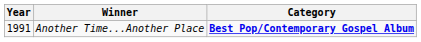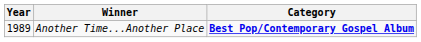 <table class="wikitable">
 <tr>
 <th>Year</th>
 <th>Winner</th>
 <th>Category</th>
 </tr>
 <tr>
-<td>1991</td>
+<td>1989</td>
 <td><em>Another Time...Another Place</em></td>
 <td><strong><a href='#'>Best Pop/Contemporary Gospel Album</a></strong></td>
 </tr>
 </table>
